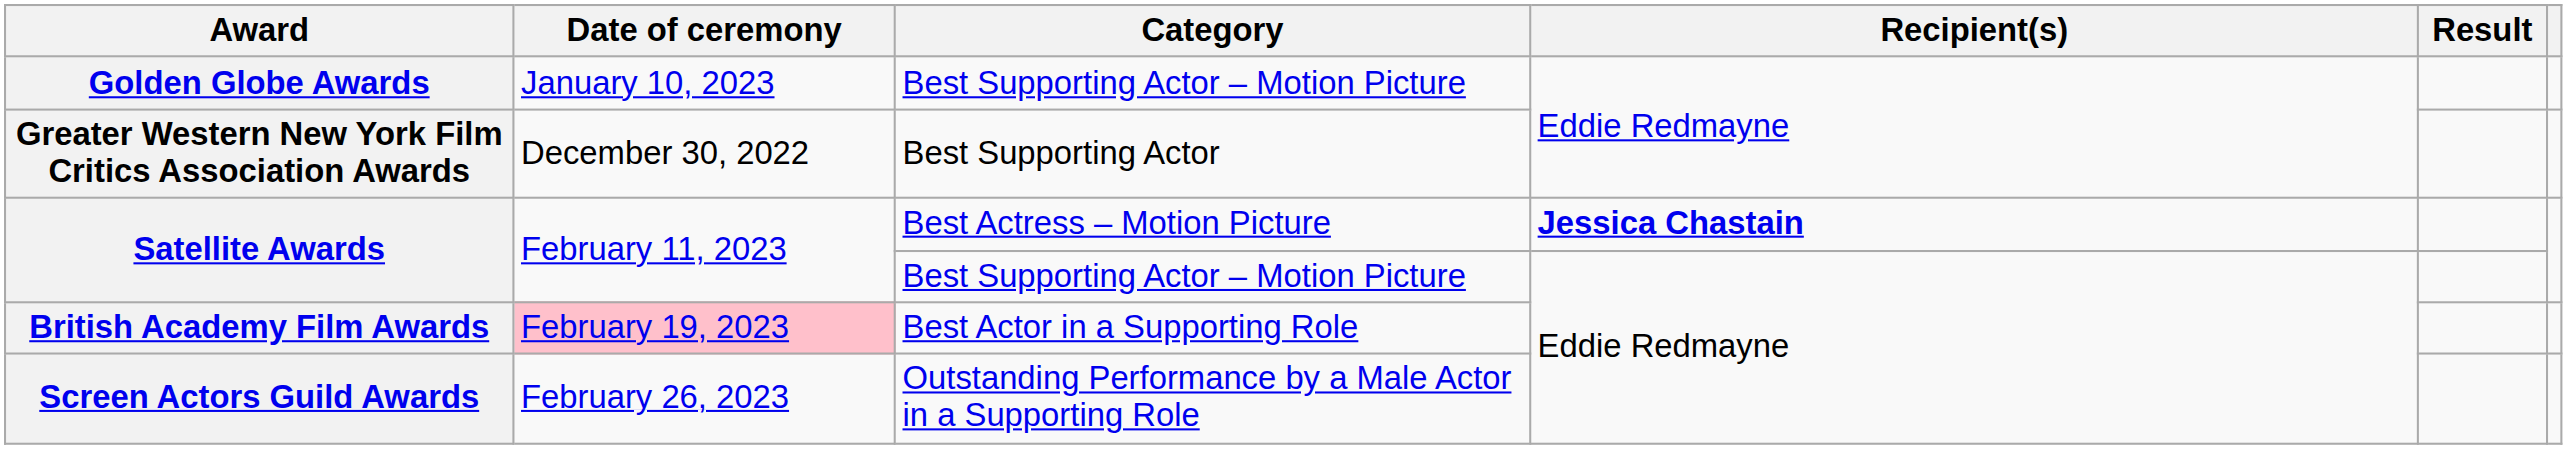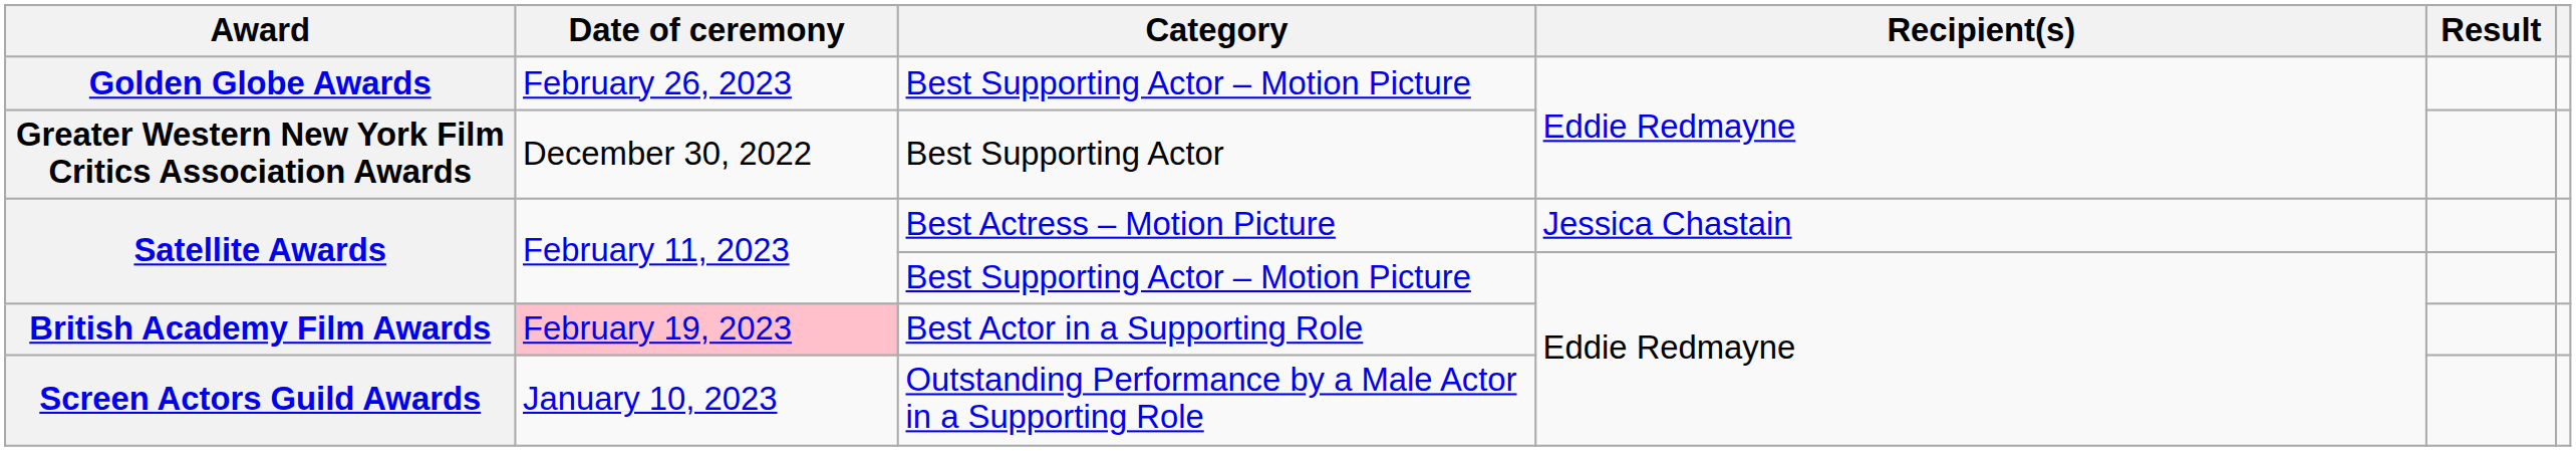 <table class="wikitable sortable plainrowheaders">
 <tr>
 <th scope="col" style="width:20%;">Award</th>
 <th scope="col" style="width:15%;">Date of ceremony</th>
 <th scope="col" style="width:25%;">Category</th>
 <th scope="col" style="width:35%;">Recipient(s)</th>
 <th scope="col" style="width:5%;">Result</th>
 <th scope="col" style="width:5%;" class="unsortable"></th>
 </tr>
 <tr>
 <th scope="row"><a href='#'>Golden Globe Awards</a></th>
-<td><a href='#'>January 10, 2023</a></td>
+<td><a href='#'>February 26, 2023</a></td>
 <td><a href='#'>Best Supporting Actor – Motion Picture</a></td>
 <td rowspan="2"><a href='#'>Eddie Redmayne</a></td>
 <td></td>
 <td align="center"></td>
 </tr>
 <tr>
 <th scope="row">Greater Western New York Film Critics Association Awards</th>
 <td>December 30, 2022</td>
 <td>Best Supporting Actor</td>
 <td></td>
 <td align="center"></td>
 </tr>
 <tr>
 <th scope="row" rowspan="2"><a href='#'>Satellite Awards</a></th>
 <td rowspan="2"><a href='#'>February 11, 2023</a></td>
 <td><a href='#'>Best Actress – Motion Picture</a></td>
-<td><strong><a href='#'>Jessica Chastain</a></strong></td>
+<td><a href='#'>Jessica Chastain</a></td>
 <td></td>
 <td align="center" rowspan="2"></td>
 </tr>
 <tr>
 <td><a href='#'>Best Supporting Actor – Motion Picture</a></td>
 <td rowspan="3">Eddie Redmayne</td>
 <td></td>
 </tr>
 <tr>
 <th scope="row"><a href='#'>British Academy Film Awards</a></th>
 <td style="background: pink;"><a href='#'>February 19, 2023</a></td>
 <td><a href='#'>Best Actor in a Supporting Role</a></td>
 <td></td>
 <td></td>
 </tr>
 <tr>
 <th scope="row"><a href='#'>Screen Actors Guild Awards</a></th>
-<td><a href='#'>February 26, 2023</a></td>
+<td><a href='#'>January 10, 2023</a></td>
 <td><a href='#'>Outstanding Performance by a Male Actor in a Supporting Role</a></td>
 <td></td>
 <td align="center"></td>
 </tr>
 </table>
